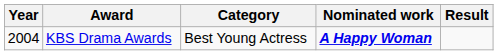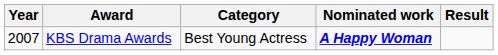 <table class="wikitable" style="width:550px">
 <tr>
 <th width=10>Year</th>
 <th>Award</th>
 <th>Category</th>
 <th>Nominated work</th>
 <th>Result</th>
 </tr>
 <tr>
-<td>2004</td>
+<td>2007</td>
 <td><a href='#'>KBS Drama Awards</a></td>
 <td>Best Young Actress</td>
 <td><strong><em><a href='#'>A Happy Woman</a></em></strong></td>
 <td></td>
 </tr>
 </table>
